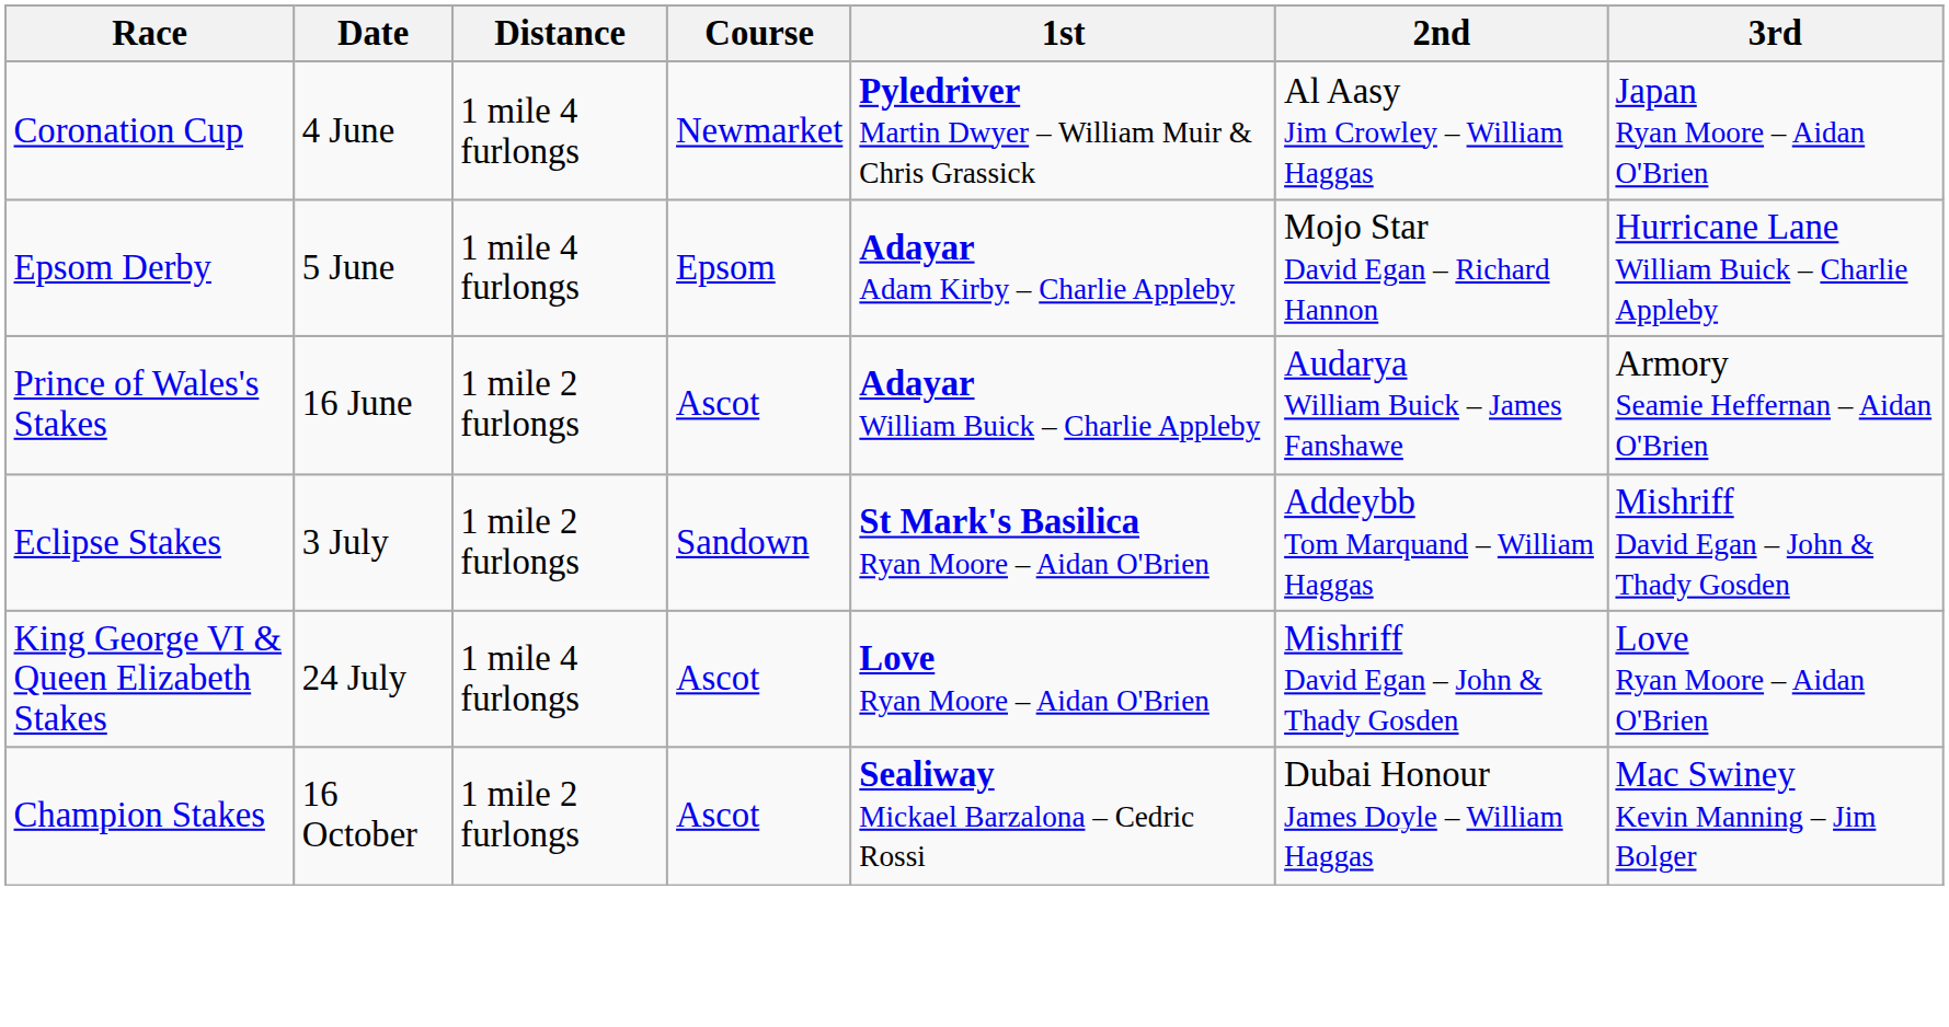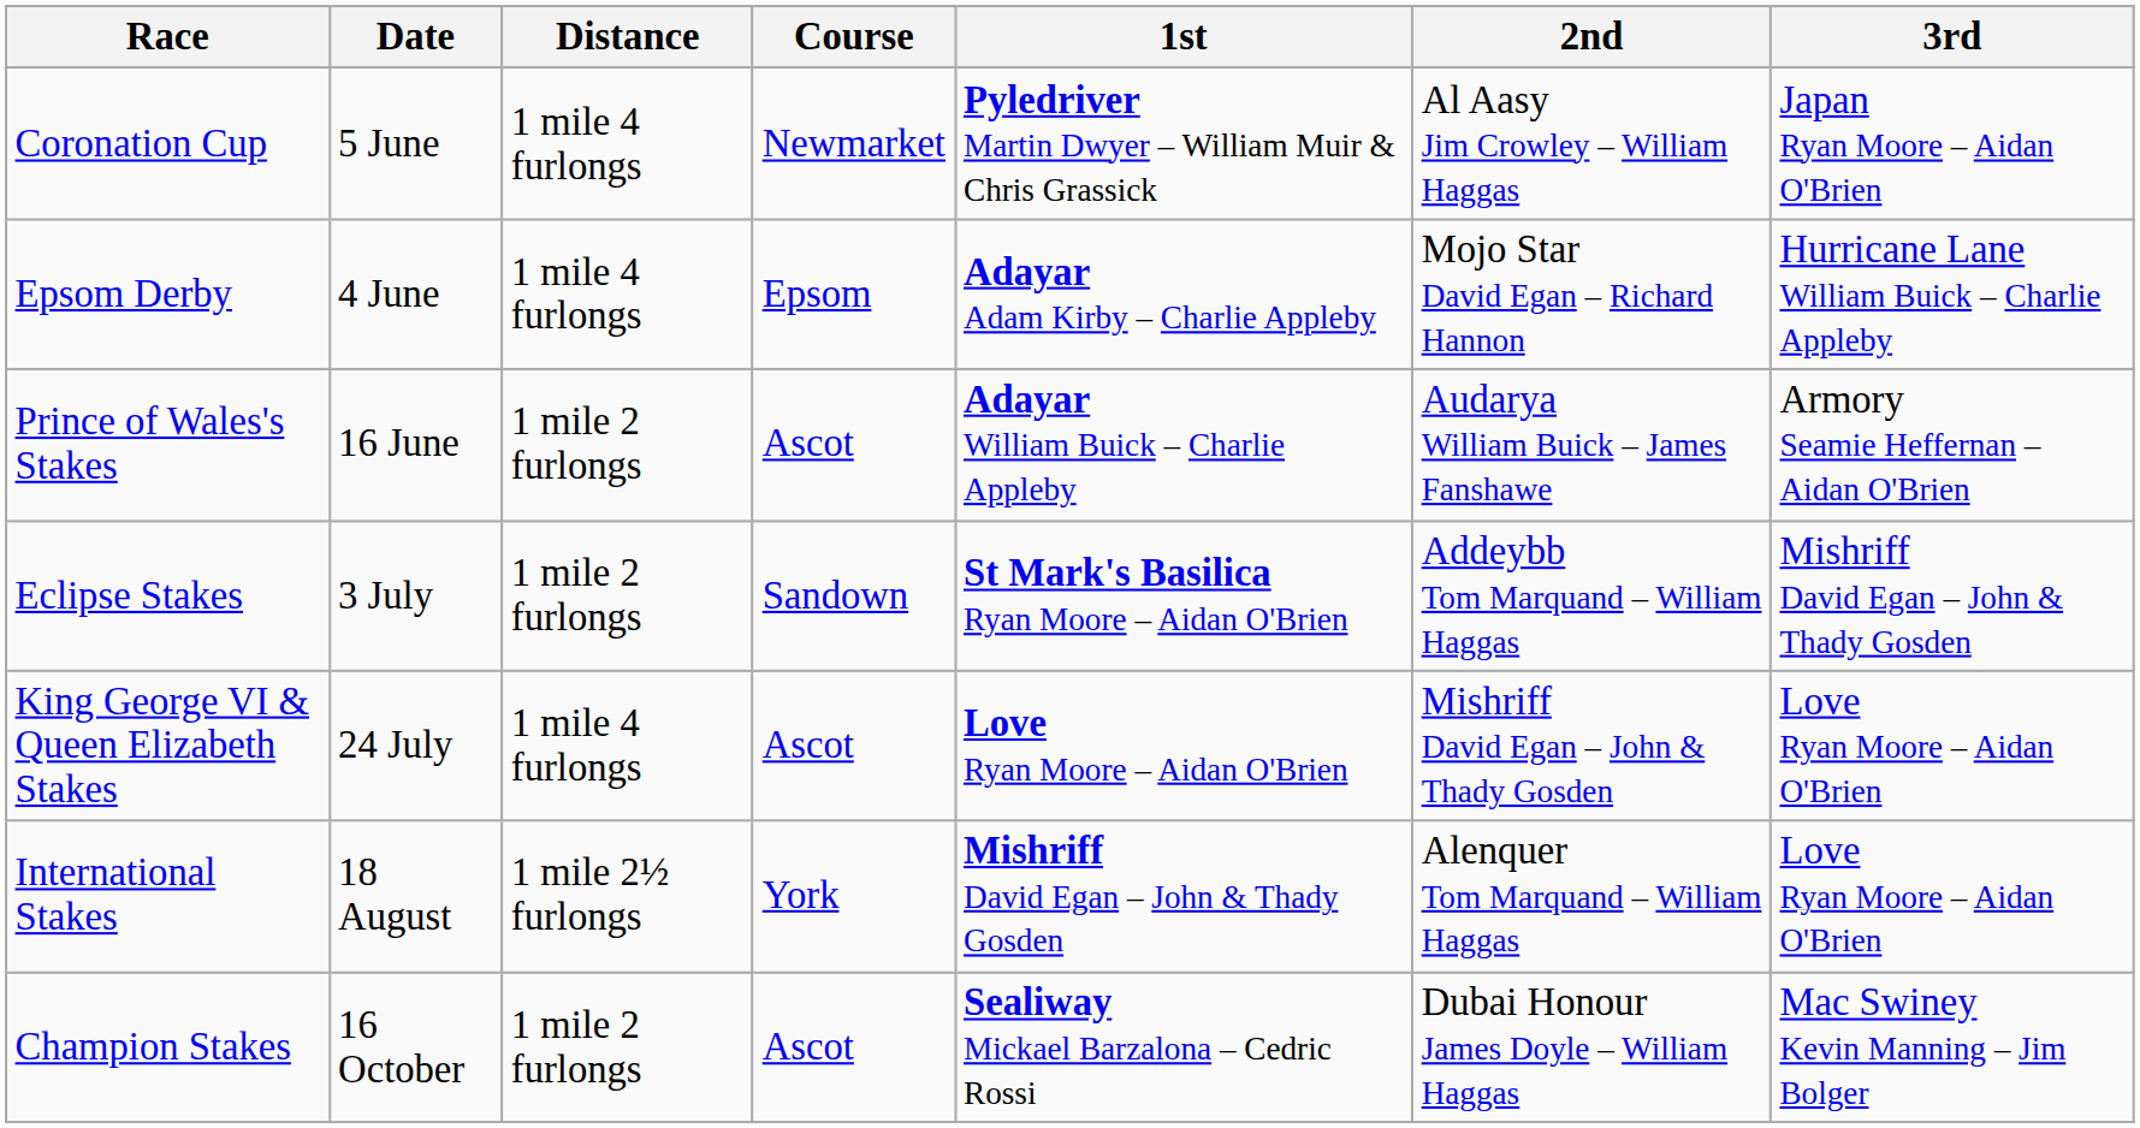 <table class="wikitable sortable">
 <tr>
 <th>Race</th>
 <th>Date</th>
 <th>Distance</th>
 <th>Course</th>
 <th>1st</th>
 <th>2nd</th>
 <th>3rd</th>
 </tr>
 <tr>
 <td><a href='#'>Coronation Cup</a></td>
-<td>4 June</td>
+<td>5 June</td>
 <td>1 mile 4 furlongs</td>
 <td><a href='#'>Newmarket</a></td>
 <td><strong><a href='#'>Pyledriver</a></strong><br><small><a href='#'>Martin Dwyer</a> – William Muir & Chris Grassick</small></td>
 <td>Al Aasy<br><small><a href='#'>Jim Crowley</a> – <a href='#'>William Haggas</a></small></td>
 <td><a href='#'>Japan</a><br><small><a href='#'>Ryan Moore</a> – <a href='#'>Aidan O'Brien</a></small></td>
 </tr>
 <tr>
 <td><a href='#'>Epsom Derby</a></td>
-<td>5 June</td>
+<td>4 June</td>
 <td>1 mile 4 furlongs</td>
 <td><a href='#'>Epsom</a></td>
 <td><strong><a href='#'>Adayar</a></strong><br><small><a href='#'>Adam Kirby</a> – <a href='#'>Charlie Appleby</a></small></td>
 <td>Mojo Star<br><small><a href='#'>David Egan</a> – <a href='#'>Richard Hannon</a></small></td>
 <td><a href='#'>Hurricane Lane</a><br><small><a href='#'>William Buick</a> – <a href='#'>Charlie Appleby</a></small></td>
 </tr>
 <tr>
 <td><a href='#'>Prince of Wales's Stakes</a></td>
 <td>16 June</td>
 <td>1 mile 2 furlongs</td>
 <td><a href='#'>Ascot</a></td>
 <td><strong><a href='#'>Adayar</a></strong><br><small><a href='#'>William Buick</a> – <a href='#'>Charlie Appleby</a></small></td>
 <td><a href='#'>Audarya</a><br><small><a href='#'>William Buick</a> – <a href='#'>James Fanshawe</a></small></td>
 <td>Armory<br><small><a href='#'>Seamie Heffernan</a> – <a href='#'>Aidan O'Brien</a></small></td>
 </tr>
 <tr>
 <td><a href='#'>Eclipse Stakes</a></td>
 <td>3 July</td>
 <td>1 mile 2 furlongs</td>
 <td><a href='#'>Sandown</a></td>
 <td><strong><a href='#'>St Mark's Basilica</a></strong><br><small><a href='#'>Ryan Moore</a> – <a href='#'>Aidan O'Brien</a></small></td>
 <td><a href='#'>Addeybb</a><br><small><a href='#'>Tom Marquand</a> – <a href='#'>William Haggas</a></small></td>
 <td><a href='#'>Mishriff</a><br><small><a href='#'>David Egan</a> – <a href='#'>John & Thady Gosden</a></small></td>
 </tr>
 <tr>
 <td><a href='#'>King George VI &<br>Queen Elizabeth Stakes</a></td>
 <td>24 July</td>
 <td>1 mile 4 furlongs</td>
 <td><a href='#'>Ascot</a></td>
 <td><strong><a href='#'>Love</a></strong><br><small><a href='#'>Ryan Moore</a> – <a href='#'>Aidan O'Brien</a></small></td>
 <td><a href='#'>Mishriff</a><br><small><a href='#'>David Egan</a> – <a href='#'>John & Thady Gosden</a></small></td>
 <td><a href='#'>Love</a><br><small><a href='#'>Ryan Moore</a> – <a href='#'>Aidan O'Brien</a></small></td>
 </tr>
 <tr>
+<td><a href='#'>International Stakes</a></td>
+<td>18 August</td>
+<td>1 mile 2½ furlongs</td>
+<td><a href='#'>York</a></td>
+<td><strong><a href='#'>Mishriff</a></strong><br><small><a href='#'>David Egan</a> – <a href='#'>John & Thady Gosden</a></small></td>
+<td>Alenquer<br><small><a href='#'>Tom Marquand</a> – <a href='#'>William Haggas</a></small></td>
+<td><a href='#'>Love</a><br><small><a href='#'>Ryan Moore</a> – <a href='#'>Aidan O'Brien</a></small></td>
+</tr>
+<tr>
 <td><a href='#'>Champion Stakes</a></td>
 <td>16 October</td>
 <td>1 mile 2 furlongs</td>
 <td><a href='#'>Ascot</a></td>
 <td><strong><a href='#'>Sealiway</a></strong><br><small><a href='#'>Mickael Barzalona</a> – Cedric Rossi</small></td>
 <td>Dubai Honour<br><small><a href='#'>James Doyle</a> – <a href='#'>William Haggas</a></small></td>
 <td><a href='#'>Mac Swiney</a><br><small><a href='#'>Kevin Manning</a> – <a href='#'>Jim Bolger</a></small></td>
 </tr>
 <tr>
 </tr>
 </table>
